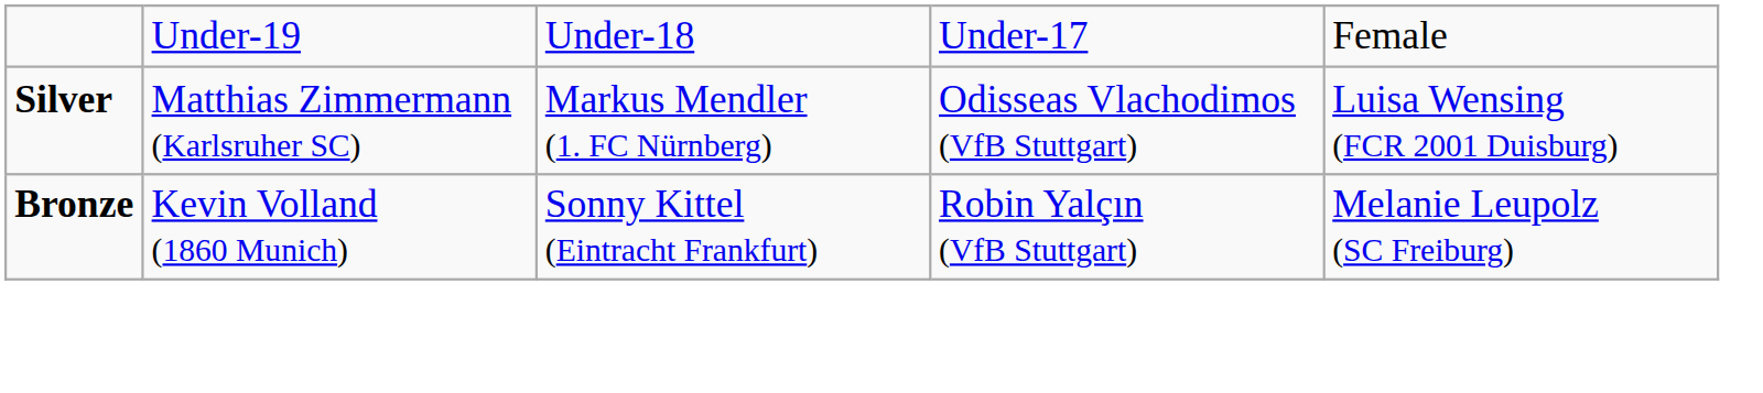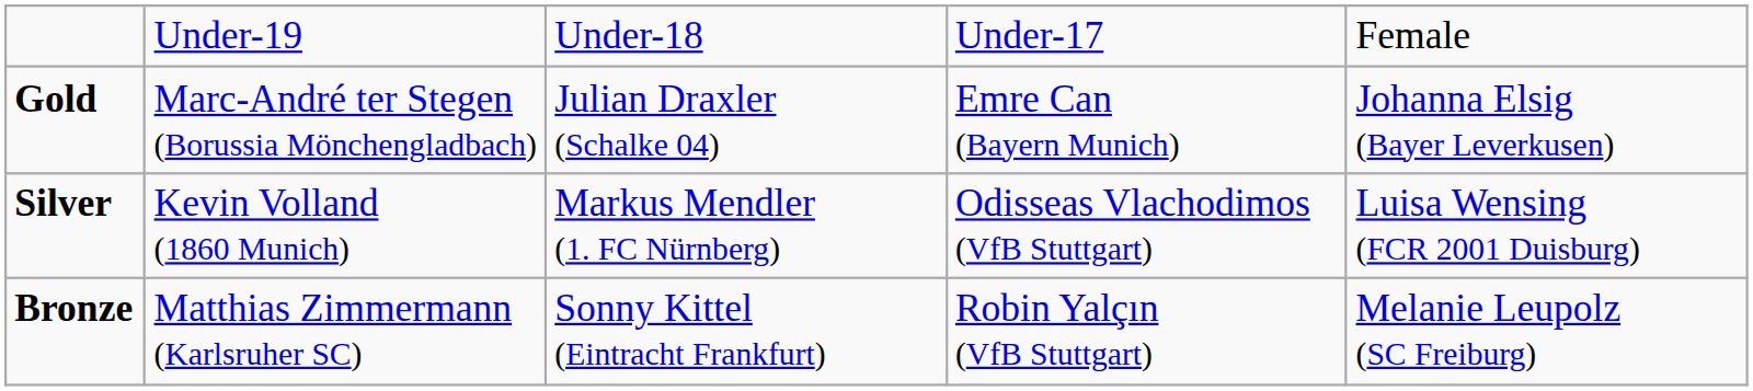 <table class="wikitable">
 <tr>
 <td></td>
 <td width="23%"><a href='#'>Under-19</a></td>
 <td width="23%"><a href='#'>Under-18</a></td>
 <td width="23%"><a href='#'>Under-17</a></td>
 <td width="23%">Female</td>
 </tr>
 <tr>
+<td valign="top"><strong>Gold</strong></td>
+<td><a href='#'>Marc-André ter Stegen</a> <br><small>(<a href='#'>Borussia Mönchengladbach</a>)</small></td>
+<td><a href='#'>Julian Draxler</a><br><small>(<a href='#'>Schalke 04</a>)</small></td>
+<td><a href='#'>Emre Can</a> <br><small>(<a href='#'>Bayern Munich</a>)</small></td>
+<td><a href='#'>Johanna Elsig</a> <br><small>(<a href='#'>Bayer Leverkusen</a>)</small></td>
+</tr>
+<tr>
 <td valign="top"><strong>Silver</strong></td>
-<td><a href='#'>Matthias Zimmermann</a> <br><small>(<a href='#'>Karlsruher SC</a>)</small></td>
+<td><a href='#'>Kevin Volland</a> <br><small>(<a href='#'>1860 Munich</a>)</small></td>
 <td><a href='#'>Markus Mendler</a> <br><small>(<a href='#'>1. FC Nürnberg</a>)</small></td>
 <td><a href='#'>Odisseas Vlachodimos</a> <br><small>(<a href='#'>VfB Stuttgart</a>)</small></td>
 <td><a href='#'>Luisa Wensing</a> <br><small>(<a href='#'>FCR 2001 Duisburg</a>)</small></td>
 </tr>
 <tr>
 <td valign="top"><strong>Bronze</strong></td>
-<td><a href='#'>Kevin Volland</a> <br><small>(<a href='#'>1860 Munich</a>)</small></td>
+<td><a href='#'>Matthias Zimmermann</a> <br><small>(<a href='#'>Karlsruher SC</a>)</small></td>
 <td><a href='#'>Sonny Kittel</a> <br><small>(<a href='#'>Eintracht Frankfurt</a>)</small></td>
 <td><a href='#'>Robin Yalçın</a> <br><small>(<a href='#'>VfB Stuttgart</a>)</small></td>
 <td><a href='#'>Melanie Leupolz</a> <br><small>(<a href='#'>SC Freiburg</a>)</small></td>
 </tr>
 </table>
